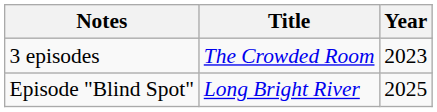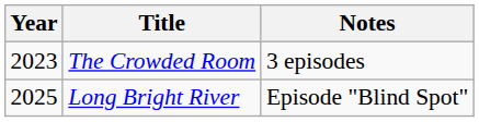 <table class="wikitable">
 <tr>
+<th>Year</th>
+<th>Title</th>
 <th>Notes</th>
-<th>Title</th>
-<th>Year</th>
 </tr>
 <tr>
+<td>2023</td>
+<td><em><a href='#'>The Crowded Room</a></em></td>
 <td>3 episodes</td>
-<td><em><a href='#'>The Crowded Room</a></em></td>
-<td>2023</td>
 </tr>
 <tr>
+<td>2025</td>
+<td><em><a href='#'>Long Bright River</a></em></td>
 <td>Episode "Blind Spot"</td>
-<td><em><a href='#'>Long Bright River</a></em></td>
-<td>2025</td>
 </tr>
 </table>
